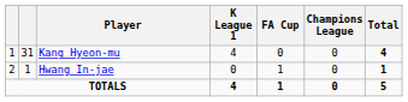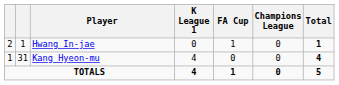 <table class="wikitable sortable" style="font-size: 95%; text-align: center;">
 <tr>
 <th width=10></th>
 <th width=10></th>
 <th width=200>Player</th>
 <th width=50>K League 1</th>
 <th width=50>FA Cup</th>
 <th width=50>Champions League</th>
 <th>Total</th>
 </tr>
 <tr>
+<td>2</td>
+<td>1</td>
+<td align="left"> <a href='#'>Hwang In-jae</a></td>
+<td>0</td>
+<td>1</td>
+<td>0</td>
+<td><strong>1</strong></td>
+</tr>
+<tr>
 <td>1</td>
 <td>31</td>
 <td align="left"> <a href='#'>Kang Hyeon-mu</a></td>
 <td>4</td>
 <td>0</td>
 <td>0</td>
 <td><strong>4</strong></td>
 </tr>
 <tr>
-<td>2</td>
-<td>1</td>
-<td align="left"> <a href='#'>Hwang In-jae</a></td>
-<td>0</td>
-<td>1</td>
-<td>0</td>
-<td><strong>1</strong></td>
-</tr>
-<tr>
 <td colspan="3"><strong>TOTALS</strong></td>
 <td><strong>4</strong></td>
 <td><strong>1</strong></td>
 <td><strong>0</strong></td>
 <td><strong>5</strong></td>
 </tr>
 </table>
